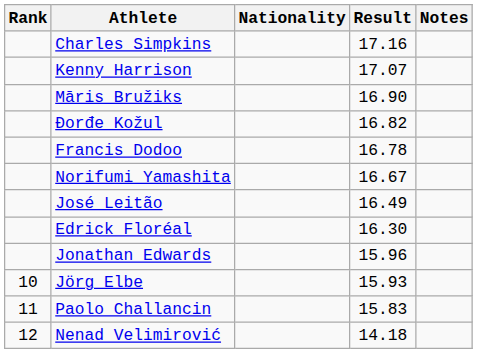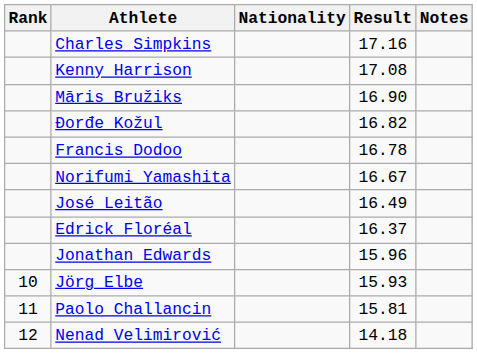 <table class="wikitable sortable" style="text-align:center">
 <tr>
 <th>Rank</th>
 <th>Athlete</th>
 <th>Nationality</th>
 <th>Result</th>
 <th>Notes</th>
 </tr>
 <tr>
 <td></td>
 <td align=left><a href='#'>Charles Simpkins</a></td>
 <td align=left></td>
 <td>17.16</td>
 <td></td>
 </tr>
 <tr>
 <td></td>
 <td align=left><a href='#'>Kenny Harrison</a></td>
 <td align=left></td>
-<td>17.07</td>
+<td>17.08</td>
 <td></td>
 </tr>
 <tr>
 <td></td>
 <td align=left><a href='#'>Māris Bružiks</a></td>
 <td align=left></td>
 <td>16.90</td>
 <td></td>
 </tr>
 <tr>
 <td></td>
 <td align=left><a href='#'>Đorđe Kožul</a></td>
 <td align=left></td>
 <td>16.82</td>
 <td></td>
 </tr>
 <tr>
 <td></td>
 <td align=left><a href='#'>Francis Dodoo</a></td>
 <td align=left></td>
 <td>16.78</td>
 <td></td>
 </tr>
 <tr>
 <td></td>
 <td align=left><a href='#'>Norifumi Yamashita</a></td>
 <td align=left></td>
 <td>16.67</td>
 <td></td>
 </tr>
 <tr>
 <td></td>
 <td align=left><a href='#'>José Leitão</a></td>
 <td align=left></td>
 <td>16.49</td>
 <td></td>
 </tr>
 <tr>
 <td></td>
 <td align=left><a href='#'>Edrick Floréal</a></td>
 <td align=left></td>
-<td>16.30</td>
+<td>16.37</td>
 <td></td>
 </tr>
 <tr>
 <td></td>
 <td align=left><a href='#'>Jonathan Edwards</a></td>
 <td align=left></td>
 <td>15.96</td>
 <td></td>
 </tr>
 <tr>
 <td>10</td>
 <td align=left><a href='#'>Jörg Elbe</a></td>
 <td align=left></td>
 <td>15.93</td>
 <td></td>
 </tr>
 <tr>
 <td>11</td>
 <td align=left><a href='#'>Paolo Challancin</a></td>
 <td align=left></td>
-<td>15.83</td>
+<td>15.81</td>
 <td></td>
 </tr>
 <tr>
 <td>12</td>
 <td align=left><a href='#'>Nenad Velimirović</a></td>
 <td align=left></td>
 <td>14.18</td>
 <td></td>
 </tr>
 </table>
